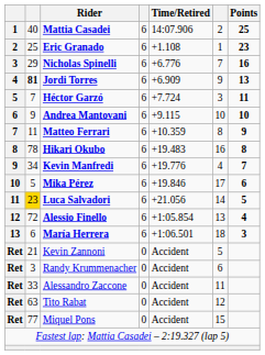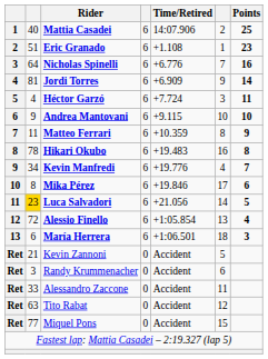 <table class="wikitable sortable" style="font-size: 85%;">
 <tr>
 <th scope="col"></th>
 <th scope="col"></th>
 <th scope="col">Rider</th>
 <th scope="col" class="unsortable"></th>
 <th scope="col" class="unsortable">Time/Retired</th>
 <th scope="col"></th>
 <th scope="col">Points</th>
 </tr>
 <tr>
 <th scope="row">1</th>
 <td align="center">40</td>
 <td data-sort-value="cas"> <strong><a href='#'>Mattia Casadei</a></strong></td>
 <td>6</td>
 <td>14:07.906</td>
 <td align="center">2</td>
 <td align="center"><strong>25</strong></td>
 </tr>
 <tr>
 <th scope="row">2</th>
-<td align="center">25</td>
+<td align="center">51</td>
 <td data-sort-value="gra"><strong> <a href='#'>Eric Granado</a></strong></td>
 <td>6</td>
 <td>+1.108</td>
 <td align="center">1</td>
 <td align="center"><strong>23</strong></td>
 </tr>
 <tr>
 <th scope="row">3</th>
-<td align="center">29</td>
+<td align="center">64</td>
 <td data-sort-value="spi"> <strong><a href='#'>Nicholas Spinelli</a></strong></td>
 <td>6</td>
 <td>+6.776</td>
 <td align="center">7</td>
 <td align="center"><strong>16</strong></td>
 </tr>
 <tr>
 <th scope="row">4</th>
-<td align="center"><strong>81</strong></td>
+<td align="center">81</td>
 <td data-sort-value="tor"> <strong><a href='#'>Jordi Torres</a></strong></td>
 <td>6</td>
 <td>+6.909</td>
 <td align="center">9</td>
-<td align="center"><strong>13</strong></td>
+<td align="center"><strong>14</strong></td>
 </tr>
 <tr>
 <th scope="row">5</th>
-<td align="center">7</td>
+<td align="center">4</td>
 <td data-sort-value="gar"> <strong><a href='#'>Héctor Garzó</a></strong></td>
 <td>6</td>
 <td>+7.724</td>
 <td align="center">3</td>
 <td align="center"><strong>11</strong></td>
 </tr>
 <tr>
 <th scope="row">6</th>
 <td align="center">9</td>
 <td data-sort-value="mant"> <strong><a href='#'>Andrea Mantovani</a></strong></td>
 <td>6</td>
 <td>+9.115</td>
 <td align="center">10</td>
 <td align="center"><strong>10</strong></td>
 </tr>
 <tr>
 <th scope="row">7</th>
 <td align="center">11</td>
 <td data-sort-value="fer"> <strong><a href='#'>Matteo Ferrari</a></strong></td>
 <td>6</td>
 <td>+10.359</td>
 <td align="center">8</td>
 <td align="center"><strong>9</strong></td>
 </tr>
 <tr>
 <th scope="row">8</th>
 <td align="center">78</td>
 <td data-sort-value="oku"> <strong><a href='#'>Hikari Okubo</a></strong></td>
 <td>6</td>
 <td>+19.483</td>
 <td align="center">16</td>
 <td align="center"><strong>8</strong></td>
 </tr>
 <tr>
 <th scope="row">9</th>
 <td align="center">34</td>
 <td data-sort-value="manf"> <strong><a href='#'>Kevin Manfredi</a></strong></td>
 <td>6</td>
 <td>+19.776</td>
 <td align="center">4</td>
 <td align="center"><strong>7</strong></td>
 </tr>
 <tr>
 <th scope="row">10</th>
-<td align="center">5</td>
+<td align="center">8</td>
 <td data-sort-value="per"> <strong><a href='#'>Mika Pérez</a></strong></td>
 <td>6</td>
 <td>+19.846</td>
 <td align="center">17</td>
 <td align="center"><strong>6</strong></td>
 </tr>
 <tr>
 <th scope="row">11</th>
 <td align="center" style="background: gold;">23</td>
 <td data-sort-value="sal"> <strong><a href='#'>Luca Salvadori</a></strong></td>
 <td>6</td>
 <td>+21.056</td>
 <td align="center">14</td>
 <td align="center"><strong>5</strong></td>
 </tr>
 <tr>
 <th scope="row">12</th>
 <td align="center">72</td>
 <td data-sort-value="fin"> <strong><a href='#'>Alessio Finello</a></strong></td>
 <td>6</td>
 <td>+1:05.854</td>
 <td align="center">13</td>
 <td align="center"><strong>4</strong></td>
 </tr>
 <tr>
 <th scope="row">13</th>
 <td align="center">6</td>
 <td data-sort-value="her"> <strong><a href='#'>María Herrera</a></strong></td>
 <td>6</td>
 <td>+1:06.501</td>
 <td align="center">18</td>
 <td align="center"><strong>3</strong></td>
 </tr>
 <tr>
 <th scope="row">Ret</th>
 <td align="center">21</td>
 <td data-sort-value="zan"> <a href='#'>Kevin Zannoni</a></td>
 <td>0</td>
 <td>Accident</td>
 <td align="center">5</td>
 <td></td>
 </tr>
 <tr>
 <th scope="row">Ret</th>
 <td align="center">3</td>
 <td data-sort-value="kru"> <a href='#'>Randy Krummenacher</a></td>
 <td>0</td>
 <td>Accident</td>
 <td align="center">6</td>
 <td></td>
 </tr>
 <tr>
 <th scope="row">Ret</th>
 <td align="center">33</td>
 <td data-sort-value="zac"> <a href='#'>Alessandro Zaccone</a></td>
 <td>0</td>
 <td>Accident</td>
 <td align="center">11</td>
 <td></td>
 </tr>
 <tr>
 <th scope="row">Ret</th>
 <td align="center">63</td>
 <td data-sort-value="rab"> <a href='#'>Tito Rabat</a></td>
 <td>0</td>
 <td>Accident</td>
 <td align="center">12</td>
 <td></td>
 </tr>
 <tr>
 <th scope="row">Ret</th>
 <td align="center">77</td>
 <td data-sort-value="pon"> <a href='#'>Miquel Pons</a></td>
 <td>0</td>
 <td>Accident</td>
 <td align="center">15</td>
 <td></td>
 </tr>
 <tr class="sortbottom">
 <td colspan="7" style="text-align:center"><em><a href='#'>Fastest lap</a>:  <a href='#'>Mattia Casadei</a> – 2:19.327 (lap 5)</em></td>
 </tr>
 <tr>
 <th colspan="7"></th>
 </tr>
 </table>
